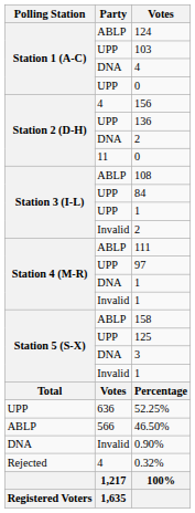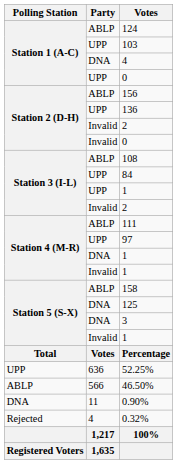 <table class="wikitable">
 <tr>
 <th>Polling Station</th>
 <th>Party</th>
 <th>Votes</th>
 </tr>
 <tr>
 <th rowspan="4">Station 1 (A-C)</th>
 <td>ABLP</td>
 <td>124</td>
 </tr>
 <tr>
 <td>UPP</td>
 <td>103</td>
 </tr>
 <tr>
 <td>DNA</td>
 <td>4</td>
 </tr>
 <tr>
 <td>UPP</td>
 <td>0</td>
 </tr>
 <tr>
 <th rowspan="4">Station 2 (D-H)</th>
-<td>4</td>
+<td>ABLP</td>
 <td>156</td>
 </tr>
 <tr>
 <td>UPP</td>
 <td>136</td>
 </tr>
 <tr>
-<td>DNA</td>
+<td>Invalid</td>
 <td>2</td>
 </tr>
 <tr>
-<td>11</td>
+<td>Invalid</td>
 <td>0</td>
 </tr>
 <tr>
 <th rowspan="4">Station 3 (I-L)</th>
 <td>ABLP</td>
 <td>108</td>
 </tr>
 <tr>
 <td>UPP</td>
 <td>84</td>
 </tr>
 <tr>
 <td>UPP</td>
 <td>1</td>
 </tr>
 <tr>
 <td>Invalid</td>
 <td>2</td>
 </tr>
 <tr>
 <th rowspan="4">Station 4 (M-R)</th>
 <td>ABLP</td>
 <td>111</td>
 </tr>
 <tr>
 <td>UPP</td>
 <td>97</td>
 </tr>
 <tr>
 <td>DNA</td>
 <td>1</td>
 </tr>
 <tr>
 <td>Invalid</td>
 <td>1</td>
 </tr>
 <tr>
 <th rowspan="4">Station 5 (S-X)</th>
 <td>ABLP</td>
 <td>158</td>
 </tr>
 <tr>
-<td>UPP</td>
+<td>DNA</td>
 <td>125</td>
 </tr>
 <tr>
 <td>DNA</td>
 <td>3</td>
 </tr>
 <tr>
 <td>Invalid</td>
 <td>1</td>
 </tr>
 <tr>
 <th>Total</th>
 <th>Votes</th>
 <th>Percentage</th>
 </tr>
 <tr>
 <td>UPP</td>
 <td>636</td>
 <td>52.25%</td>
 </tr>
 <tr>
 <td>ABLP</td>
 <td>566</td>
 <td>46.50%</td>
 </tr>
 <tr>
 <td>DNA</td>
-<td>Invalid</td>
+<td>11</td>
 <td>0.90%</td>
 </tr>
 <tr>
 <td>Rejected</td>
 <td>4</td>
 <td>0.32%</td>
 </tr>
 <tr>
 <th></th>
 <th>1,217</th>
 <th>100%</th>
 </tr>
 <tr>
 <th>Registered Voters</th>
 <th>1,635</th>
 <th></th>
 </tr>
 </table>
